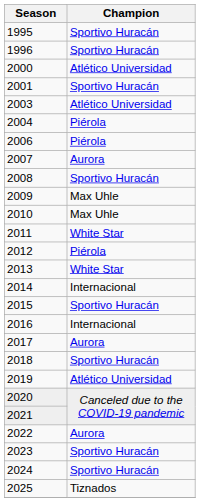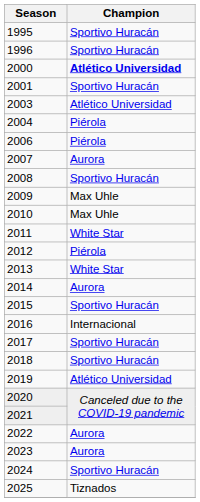 <table class="wikitable sortable">
 <tr>
 <th width=80px>Season</th>
 <th width=170px>Champion</th>
 </tr>
 <tr>
 <td>1995</td>
 <td><a href='#'>Sportivo Huracán</a></td>
 </tr>
 <tr>
 <td>1996</td>
 <td><a href='#'>Sportivo Huracán</a></td>
 </tr>
 <tr>
 <td>2000</td>
-<td><a href='#'>Atlético Universidad</a></td>
+<td><strong><a href='#'>Atlético Universidad</a></strong></td>
 </tr>
 <tr>
 <td>2001</td>
 <td><a href='#'>Sportivo Huracán</a></td>
 </tr>
 <tr>
 <td>2003</td>
 <td><a href='#'>Atlético Universidad</a></td>
 </tr>
 <tr>
 <td>2004</td>
 <td><a href='#'>Piérola</a></td>
 </tr>
 <tr>
 <td>2006</td>
 <td><a href='#'>Piérola</a></td>
 </tr>
 <tr>
 <td>2007</td>
 <td><a href='#'>Aurora</a></td>
 </tr>
 <tr>
 <td>2008</td>
 <td><a href='#'>Sportivo Huracán</a></td>
 </tr>
 <tr>
 <td>2009</td>
 <td>Max Uhle</td>
 </tr>
 <tr>
 <td>2010</td>
 <td>Max Uhle</td>
 </tr>
 <tr>
 <td>2011</td>
 <td><a href='#'>White Star</a></td>
 </tr>
 <tr>
 <td>2012</td>
 <td><a href='#'>Piérola</a></td>
 </tr>
 <tr>
 <td>2013</td>
 <td><a href='#'>White Star</a></td>
 </tr>
 <tr>
 <td>2014</td>
-<td>Internacional</td>
+<td><a href='#'>Aurora</a></td>
 </tr>
 <tr>
 <td>2015</td>
 <td><a href='#'>Sportivo Huracán</a></td>
 </tr>
 <tr>
 <td>2016</td>
 <td>Internacional</td>
 </tr>
 <tr>
 <td>2017</td>
-<td><a href='#'>Aurora</a></td>
+<td><a href='#'>Sportivo Huracán</a></td>
 </tr>
 <tr>
 <td>2018</td>
 <td><a href='#'>Sportivo Huracán</a></td>
 </tr>
 <tr>
 <td>2019</td>
 <td><a href='#'>Atlético Universidad</a></td>
 </tr>
 <tr bgcolor=#efefef>
 <td>2020</td>
 <td rowspan=2 colspan="1" align=center><em>Canceled due to the <a href='#'>COVID-19 pandemic</a></em></td>
 </tr>
 <tr bgcolor=#efefef>
 <td>2021</td>
 </tr>
 <tr>
 <td>2022</td>
 <td><a href='#'>Aurora</a></td>
 </tr>
 <tr>
 <td>2023</td>
-<td><a href='#'>Sportivo Huracán</a></td>
+<td><a href='#'>Aurora</a></td>
 </tr>
 <tr>
 <td>2024</td>
 <td><a href='#'>Sportivo Huracán</a></td>
 </tr>
 <tr>
 <td>2025</td>
 <td>Tiznados</td>
 </tr>
 <tr>
 </tr>
 </table>
